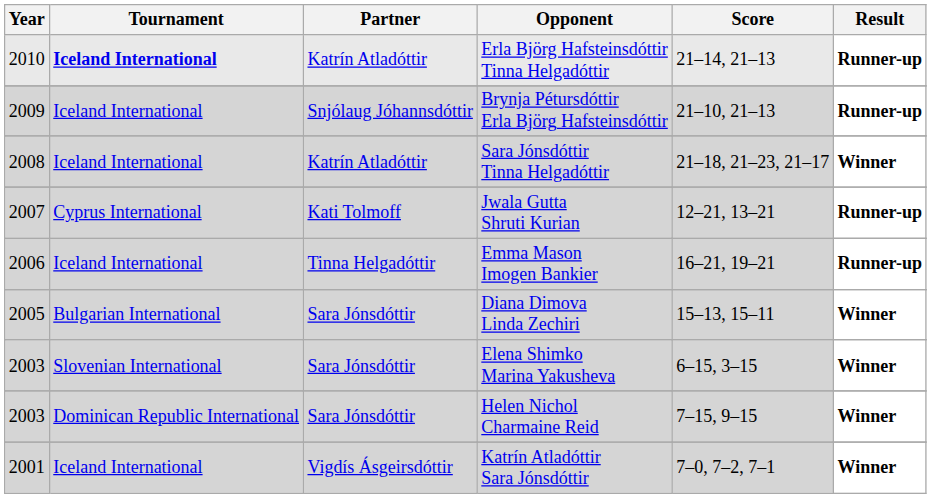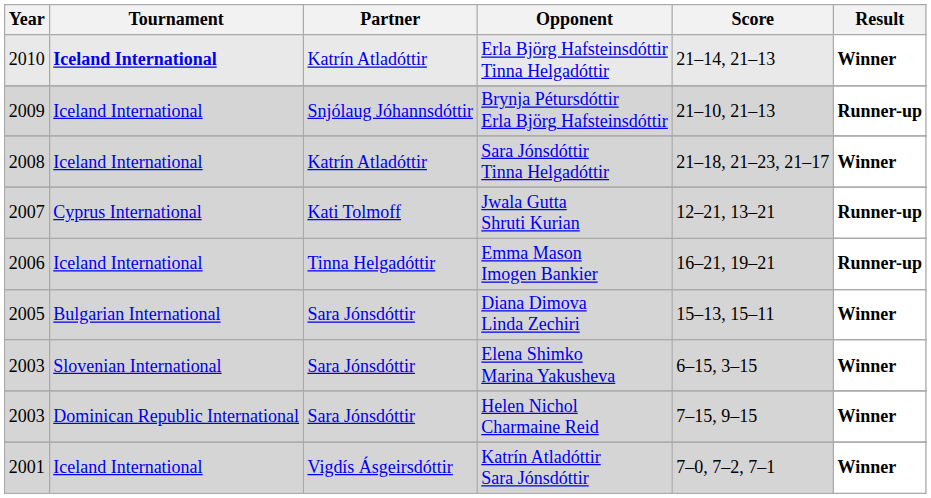 <table class="sortable wikitable" style="font-size: 90%;">
 <tr>
 <th>Year</th>
 <th>Tournament</th>
 <th>Partner</th>
 <th>Opponent</th>
 <th>Score</th>
 <th>Result</th>
 </tr>
 <tr style="background:#E9E9E9">
 <td align="center">2010</td>
 <td align="left"><strong><a href='#'>Iceland International</a></strong></td>
 <td align="left"> <a href='#'>Katrín Atladóttir</a></td>
 <td align="left"> <a href='#'>Erla Björg Hafsteinsdóttir</a><br> <a href='#'>Tinna Helgadóttir</a></td>
 <td align="left">21–14, 21–13</td>
-<td style="text-align:left; background:white"> <strong>Runner-up</strong></td>
+<td style="text-align:left; background:white"> <strong>Winner</strong></td>
 </tr>
 <tr>
 </tr>
 <tr style="background:#D5D5D5">
 <td align="center">2009</td>
 <td align="left"><a href='#'>Iceland International</a></td>
 <td align="left"> <a href='#'>Snjólaug Jóhannsdóttir</a></td>
 <td align="left"> <a href='#'>Brynja Pétursdóttir</a><br> <a href='#'>Erla Björg Hafsteinsdóttir</a></td>
 <td align="left">21–10, 21–13</td>
 <td style="text-align:left; background:white"> <strong>Runner-up</strong></td>
 </tr>
 <tr>
 </tr>
 <tr style="background:#D5D5D5">
 <td align="center">2008</td>
 <td align="left"><a href='#'>Iceland International</a></td>
 <td align="left"> <a href='#'>Katrín Atladóttir</a></td>
 <td align="left"> <a href='#'>Sara Jónsdóttir</a><br> <a href='#'>Tinna Helgadóttir</a></td>
 <td align="left">21–18, 21–23, 21–17</td>
 <td style="text-align:left; background:white"> <strong>Winner</strong></td>
 </tr>
 <tr>
 </tr>
 <tr style="background:#D5D5D5">
 <td align="center">2007</td>
 <td align="left"><a href='#'>Cyprus International</a></td>
 <td align="left"> <a href='#'>Kati Tolmoff</a></td>
 <td align="left"> <a href='#'>Jwala Gutta</a><br> <a href='#'>Shruti Kurian</a></td>
 <td align="left">12–21, 13–21</td>
 <td style="text-align:left; background:white"> <strong>Runner-up</strong></td>
 </tr>
 <tr>
 </tr>
 <tr style="background:#D5D5D5">
 <td align="center">2006</td>
 <td align="left"><a href='#'>Iceland International</a></td>
 <td align="left"> <a href='#'>Tinna Helgadóttir</a></td>
 <td align="left"> <a href='#'>Emma Mason</a><br> <a href='#'>Imogen Bankier</a></td>
 <td align="left">16–21, 19–21</td>
 <td style="text-align:left; background:white"> <strong>Runner-up</strong></td>
 </tr>
 <tr>
 </tr>
 <tr style="background:#D5D5D5">
 <td align="center">2005</td>
 <td align="left"><a href='#'>Bulgarian International</a></td>
 <td align="left"> <a href='#'>Sara Jónsdóttir</a></td>
 <td align="left"> <a href='#'>Diana Dimova</a><br> <a href='#'>Linda Zechiri</a></td>
 <td align="left">15–13, 15–11</td>
 <td style="text-align:left; background:white"> <strong>Winner</strong></td>
 </tr>
 <tr>
 </tr>
 <tr style="background:#D5D5D5">
 <td align="center">2003</td>
 <td align="left"><a href='#'>Slovenian International</a></td>
 <td align="left"> <a href='#'>Sara Jónsdóttir</a></td>
 <td align="left"> <a href='#'>Elena Shimko</a><br> <a href='#'>Marina Yakusheva</a></td>
 <td align="left">6–15, 3–15</td>
 <td style="text-align:left; background:white"> <strong>Winner</strong></td>
 </tr>
 <tr>
 </tr>
 <tr style="background:#D5D5D5">
 <td align="center">2003</td>
 <td align="left"><a href='#'>Dominican Republic International</a></td>
 <td align="left"> <a href='#'>Sara Jónsdóttir</a></td>
 <td align="left"> <a href='#'>Helen Nichol</a><br> <a href='#'>Charmaine Reid</a></td>
 <td align="left">7–15, 9–15</td>
 <td style="text-align:left; background:white"> <strong>Winner</strong></td>
 </tr>
 <tr>
 </tr>
 <tr style="background:#D5D5D5">
 <td align="center">2001</td>
 <td align="left"><a href='#'>Iceland International</a></td>
 <td align="left"> <a href='#'>Vigdís Ásgeirsdóttir</a></td>
 <td align="left"> <a href='#'>Katrín Atladóttir</a><br> <a href='#'>Sara Jónsdóttir</a></td>
 <td align="left">7–0, 7–2, 7–1</td>
 <td style="text-align:left; background:white"> <strong>Winner</strong></td>
 </tr>
 </table>
